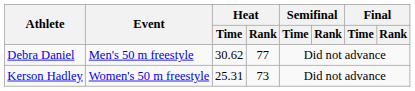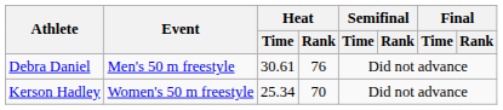 <table class=wikitable style="font-size:90%">
 <tr>
 <th rowspan="2">Athlete</th>
 <th rowspan="2">Event</th>
 <th colspan="2">Heat</th>
 <th colspan="2">Semifinal</th>
 <th colspan="2">Final</th>
 </tr>
 <tr style="font-size:95%">
 <th>Time</th>
 <th>Rank</th>
 <th>Time</th>
 <th>Rank</th>
 <th>Time</th>
 <th>Rank</th>
 </tr>
 <tr align=center>
 <td align=left><a href='#'>Debra Daniel</a></td>
 <td align=left><a href='#'>Men's 50 m freestyle</a></td>
-<td>30.62</td>
-<td>77</td>
+<td>30.61</td>
+<td>76</td>
 <td colspan=4>Did not advance</td>
 </tr>
 <tr align=center>
 <td align=left><a href='#'>Kerson Hadley</a></td>
 <td align=left><a href='#'>Women's 50 m freestyle</a></td>
-<td>25.31</td>
-<td>73</td>
+<td>25.34</td>
+<td>70</td>
 <td colspan=4>Did not advance</td>
 </tr>
 </table>
